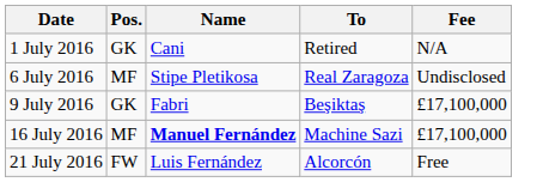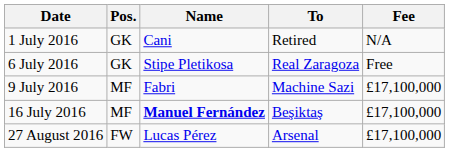 <table class="wikitable">
 <tr>
 <th>Date</th>
 <th>Pos.</th>
 <th>Name</th>
 <th>To</th>
 <th>Fee</th>
 </tr>
 <tr>
 <td>1 July 2016</td>
 <td>GK</td>
 <td> <a href='#'>Cani</a></td>
 <td>Retired</td>
 <td>N/A </td>
 </tr>
 <tr>
 <td>6 July 2016</td>
-<td>MF</td>
+<td>GK</td>
 <td> <a href='#'>Stipe Pletikosa</a></td>
 <td> <a href='#'>Real Zaragoza</a></td>
-<td>Undisclosed </td>
+<td>Free </td>
 </tr>
 <tr>
 <td>9 July 2016</td>
-<td>GK</td>
+<td>MF</td>
 <td> <a href='#'>Fabri</a></td>
-<td> <a href='#'>Beşiktaş</a></td>
+<td> <a href='#'>Machine Sazi</a></td>
 <td>£17,100,000 </td>
 </tr>
 <tr>
 <td>16 July 2016</td>
 <td>MF</td>
 <td><strong> <a href='#'>Manuel Fernández</a></strong></td>
-<td> <a href='#'>Machine Sazi</a></td>
+<td> <a href='#'>Beşiktaş</a></td>
 <td>£17,100,000 </td>
 </tr>
 <tr>
-<td>21 July 2016</td>
+<td>27 August 2016</td>
 <td>FW</td>
-<td> <a href='#'>Luis Fernández</a></td>
-<td> <a href='#'>Alcorcón</a></td>
-<td>Free </td>
+<td> <a href='#'>Lucas Pérez</a></td>
+<td> <a href='#'>Arsenal</a></td>
+<td>£17,100,000 </td>
 </tr>
 </table>
